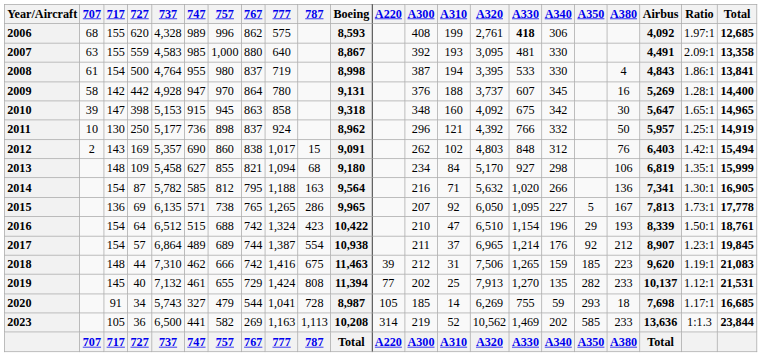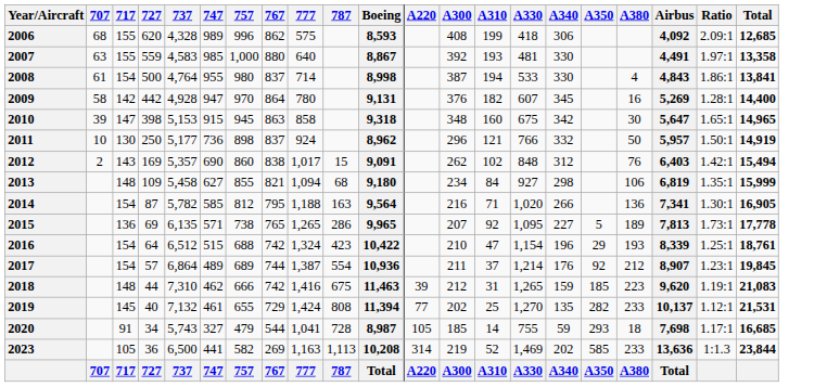 <table class="wikitable" style="text-align:center;">
 <tr>
 <th>Year/Aircraft</th>
 <th><a href='#'>707</a></th>
 <th><a href='#'>717</a></th>
 <th><a href='#'>727</a></th>
 <th><a href='#'>737</a></th>
 <th><a href='#'>747</a></th>
 <th><a href='#'>757</a></th>
 <th><a href='#'>767</a></th>
 <th><a href='#'>777</a></th>
 <th><a href='#'>787</a></th>
 <th style="border-right: 1px solid black;">Boeing</th>
 <th><a href='#'>A220</a></th>
 <th><a href='#'>A300</a></th>
 <th><a href='#'>A310</a></th>
-<th><a href='#'>A320</a></th>
 <th><a href='#'>A330</a></th>
 <th><a href='#'>A340</a></th>
 <th><a href='#'>A350</a></th>
 <th><a href='#'>A380</a></th>
 <th>Airbus</th>
 <th>Ratio</th>
 <th>Total</th>
 </tr>
 <tr>
 <th style="text-align:left;">2006</th>
 <td>68</td>
 <td>155</td>
 <td>620</td>
 <td>4,328</td>
 <td>989</td>
 <td>996</td>
 <td>862</td>
 <td>575</td>
 <td></td>
 <th style="border-right: 1px solid black;">8,593</th>
 <td></td>
 <td>408</td>
 <td>199</td>
-<td>2,761</td>
-<td><strong>418</strong></td>
+<td>418</td>
 <td>306</td>
 <td></td>
 <td></td>
 <th>4,092</th>
-<td>1.97:1</td>
+<td>2.09:1</td>
 <td><strong>12,685</strong></td>
 </tr>
 <tr>
 <th style="text-align:left;">2007</th>
 <td>63</td>
 <td>155</td>
 <td>559</td>
 <td>4,583</td>
 <td>985</td>
 <td>1,000</td>
 <td>880</td>
 <td>640</td>
 <td></td>
 <th style="border-right: 1px solid black;">8,867</th>
 <td></td>
 <td>392</td>
 <td>193</td>
-<td>3,095</td>
 <td>481</td>
 <td>330</td>
 <td></td>
 <td></td>
 <th>4,491</th>
-<td>2.09:1</td>
+<td>1.97:1</td>
 <td><strong>13,358</strong></td>
 </tr>
 <tr>
 <th style="text-align:left;">2008</th>
 <td>61</td>
 <td>154</td>
 <td>500</td>
 <td>4,764</td>
 <td>955</td>
 <td>980</td>
 <td>837</td>
-<td>719</td>
+<td>714</td>
 <td></td>
 <th style="border-right: 1px solid black;">8,998</th>
 <td></td>
 <td>387</td>
 <td>194</td>
-<td>3,395</td>
 <td>533</td>
 <td>330</td>
 <td></td>
 <td>4</td>
 <th>4,843</th>
 <td>1.86:1</td>
 <td><strong>13,841</strong></td>
 </tr>
 <tr>
 <th style="text-align:left;">2009</th>
 <td>58</td>
 <td>142</td>
 <td>442</td>
 <td>4,928</td>
 <td>947</td>
 <td>970</td>
 <td>864</td>
 <td>780</td>
 <td></td>
 <th style="border-right: 1px solid black;">9,131</th>
 <td></td>
 <td>376</td>
-<td>188</td>
-<td>3,737</td>
+<td>182</td>
 <td>607</td>
 <td>345</td>
 <td></td>
 <td>16</td>
 <th>5,269</th>
 <td>1.28:1</td>
 <td><strong>14,400</strong></td>
 </tr>
 <tr>
 <th style="text-align:left;">2010</th>
 <td>39</td>
 <td>147</td>
 <td>398</td>
 <td>5,153</td>
 <td>915</td>
 <td>945</td>
 <td>863</td>
 <td>858</td>
 <td></td>
 <th style="border-right: 1px solid black;">9,318</th>
 <td></td>
 <td>348</td>
 <td>160</td>
-<td>4,092</td>
 <td>675</td>
 <td>342</td>
 <td></td>
 <td>30</td>
 <th>5,647</th>
 <td>1.65:1</td>
 <td><strong>14,965</strong></td>
 </tr>
 <tr>
 <th style="text-align:left;">2011</th>
 <td>10</td>
 <td>130</td>
 <td>250</td>
 <td>5,177</td>
 <td>736</td>
 <td>898</td>
 <td>837</td>
 <td>924</td>
 <td></td>
 <th style="border-right: 1px solid black;">8,962</th>
 <td></td>
 <td>296</td>
 <td>121</td>
-<td>4,392</td>
 <td>766</td>
 <td>332</td>
 <td></td>
 <td>50</td>
 <th>5,957</th>
-<td>1.25:1</td>
+<td>1.50:1</td>
 <td><strong>14,919</strong></td>
 </tr>
 <tr>
 <th style="text-align:left;">2012</th>
 <td>2</td>
 <td>143</td>
 <td>169</td>
 <td>5,357</td>
 <td>690</td>
 <td>860</td>
 <td>838</td>
 <td>1,017</td>
 <td>15</td>
 <th style="border-right: 1px solid black;">9,091</th>
 <td></td>
 <td>262</td>
 <td>102</td>
-<td>4,803</td>
 <td>848</td>
 <td>312</td>
 <td></td>
 <td>76</td>
 <th>6,403</th>
 <td>1.42:1</td>
 <td><strong>15,494</strong></td>
 </tr>
 <tr>
 <th style="text-align:left;">2013</th>
 <td></td>
 <td>148</td>
 <td>109</td>
 <td>5,458</td>
 <td>627</td>
 <td>855</td>
 <td>821</td>
 <td>1,094</td>
 <td>68</td>
 <th style="border-right: 1px solid black;">9,180</th>
 <td></td>
 <td>234</td>
 <td>84</td>
-<td>5,170</td>
 <td>927</td>
 <td>298</td>
 <td></td>
 <td>106</td>
 <th>6,819</th>
 <td>1.35:1</td>
 <td><strong>15,999</strong></td>
 </tr>
 <tr>
 <th style="text-align:left;">2014</th>
 <td></td>
 <td>154</td>
 <td>87</td>
 <td>5,782</td>
 <td>585</td>
 <td>812</td>
 <td>795</td>
 <td>1,188</td>
 <td>163</td>
 <th style="border-right: 1px solid black;">9,564</th>
 <td></td>
 <td>216</td>
 <td>71</td>
-<td>5,632</td>
 <td>1,020</td>
 <td>266</td>
 <td></td>
 <td>136</td>
 <th>7,341</th>
 <td>1.30:1</td>
 <td><strong>16,905</strong></td>
 </tr>
 <tr>
 <th style="text-align:left;">2015</th>
 <td></td>
 <td>136</td>
 <td>69</td>
 <td>6,135</td>
 <td>571</td>
 <td>738</td>
 <td>765</td>
 <td>1,265</td>
 <td>286</td>
 <th style="border-right: 1px solid black;">9,965</th>
 <td></td>
 <td>207</td>
 <td>92</td>
-<td>6,050</td>
 <td>1,095</td>
 <td>227</td>
 <td>5</td>
-<td>167</td>
+<td>189</td>
 <th>7,813</th>
 <td>1.73:1</td>
 <td><strong>17,778</strong></td>
 </tr>
 <tr>
 <th style="text-align:left;">2016</th>
 <td></td>
 <td>154</td>
 <td>64</td>
 <td>6,512</td>
 <td>515</td>
 <td>688</td>
 <td>742</td>
 <td>1,324</td>
 <td>423</td>
 <th style="border-right: 1px solid black;">10,422</th>
 <td></td>
 <td>210</td>
 <td>47</td>
-<td>6,510</td>
 <td>1,154</td>
 <td>196</td>
 <td>29</td>
 <td>193</td>
 <th>8,339</th>
-<td>1.50:1</td>
+<td>1.25:1</td>
 <td><strong>18,761</strong></td>
 </tr>
 <tr>
 <th style="text-align:left;">2017</th>
 <td></td>
 <td>154</td>
 <td>57</td>
 <td>6,864</td>
 <td>489</td>
 <td>689</td>
 <td>744</td>
 <td>1,387</td>
 <td>554</td>
-<th style="border-right: 1px solid black;">10,938</th>
+<th style="border-right: 1px solid black;">10,936</th>
 <td></td>
 <td>211</td>
 <td>37</td>
-<td>6,965</td>
 <td>1,214</td>
 <td>176</td>
 <td>92</td>
 <td>212</td>
 <th>8,907</th>
 <td>1.23:1</td>
 <td><strong>19,845</strong></td>
 </tr>
 <tr>
 <th style="text-align:left;">2018</th>
 <td></td>
 <td>148</td>
 <td>44</td>
 <td>7,310</td>
 <td>462</td>
 <td>666</td>
 <td>742</td>
 <td>1,416</td>
 <td>675</td>
 <th style="border-right: 1px solid black;">11,463</th>
 <td>39</td>
 <td>212</td>
 <td>31</td>
-<td>7,506</td>
 <td>1,265</td>
 <td>159</td>
 <td>185</td>
 <td>223</td>
 <th>9,620</th>
 <td>1.19:1</td>
 <td><strong>21,083</strong></td>
 </tr>
 <tr>
 <th style="text-align:left;">2019</th>
 <td></td>
 <td>145</td>
 <td>40</td>
 <td>7,132</td>
 <td>461</td>
 <td>655</td>
 <td>729</td>
 <td>1,424</td>
 <td>808</td>
 <th style="border-right: 1px solid black;">11,394</th>
 <td>77</td>
 <td>202</td>
 <td>25</td>
-<td>7,913</td>
 <td>1,270</td>
 <td>135</td>
 <td>282</td>
 <td>233</td>
 <th>10,137</th>
 <td>1.12:1</td>
 <td><strong>21,531</strong></td>
 </tr>
 <tr>
 <th style="text-align:left;">2020</th>
 <td></td>
 <td>91</td>
 <td>34</td>
 <td>5,743</td>
 <td>327</td>
 <td>479</td>
 <td>544</td>
 <td>1,041</td>
 <td>728</td>
 <th style="border-right: 1px solid black;">8,987</th>
 <td>105</td>
 <td>185</td>
 <td>14</td>
-<td>6,269</td>
 <td>755</td>
 <td>59</td>
 <td>293</td>
 <td>18</td>
 <th>7,698</th>
 <td>1.17:1</td>
 <td><strong>16,685</strong></td>
 </tr>
 <tr>
 <th style="text-align:left;">2023</th>
 <td></td>
 <td>105</td>
 <td>36</td>
 <td>6,500</td>
 <td>441</td>
 <td>582</td>
 <td>269</td>
 <td>1,163</td>
 <td>1,113</td>
 <th style="border-right: 1px solid black;">10,208</th>
 <td>314</td>
 <td>219</td>
 <td>52</td>
-<td>10,562</td>
 <td>1,469</td>
 <td>202</td>
 <td>585</td>
 <td>233</td>
 <th>13,636</th>
 <td>1:1.3</td>
 <td><strong>23,844</strong></td>
 </tr>
 <tr>
 <th></th>
 <th><a href='#'>707</a></th>
 <th><a href='#'>717</a></th>
 <th><a href='#'>727</a></th>
 <th><a href='#'>737</a></th>
 <th><a href='#'>747</a></th>
 <th><a href='#'>757</a></th>
 <th><a href='#'>767</a></th>
 <th><a href='#'>777</a></th>
 <th><a href='#'>787</a></th>
 <th style="border-right: 1px solid black;">Total</th>
 <th><a href='#'>A220</a></th>
 <th><a href='#'>A300</a></th>
 <th><a href='#'>A310</a></th>
-<th><a href='#'>A320</a></th>
 <th><a href='#'>A330</a></th>
 <th><a href='#'>A340</a></th>
 <th><a href='#'>A350</a></th>
 <th><a href='#'>A380</a></th>
 <th>Total</th>
 <th></th>
 <th></th>
 </tr>
 </table>
